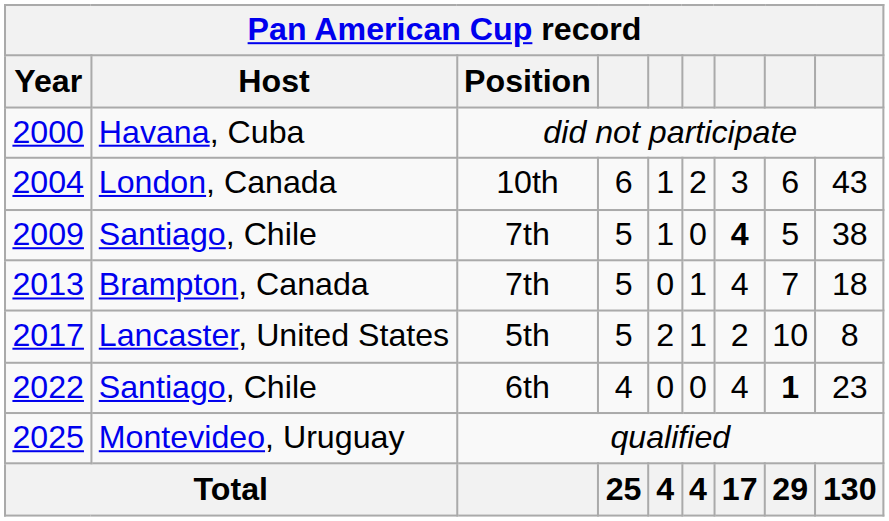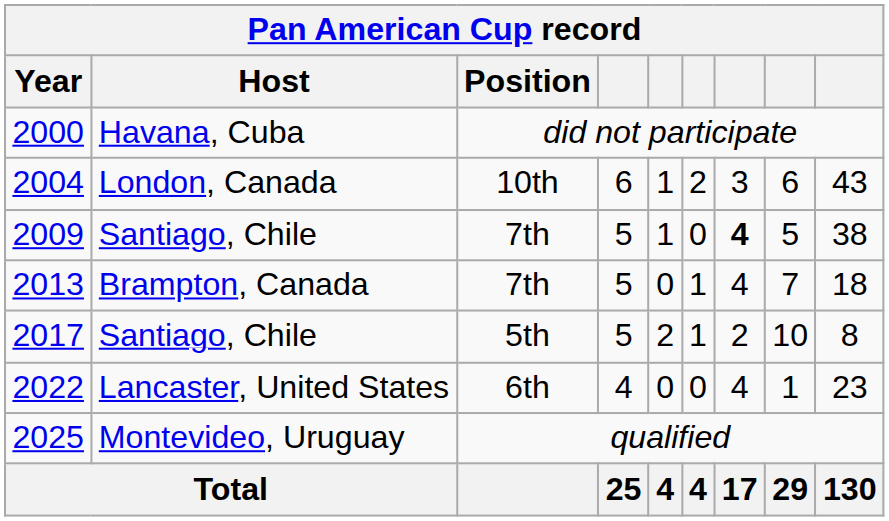 <table class="wikitable" style="text-align: center;">
 <tr>
 <th colspan=9><a href='#'>Pan American Cup</a> record</th>
 </tr>
 <tr>
 <th>Year</th>
 <th>Host</th>
 <th>Position</th>
 <th></th>
 <th></th>
 <th></th>
 <th></th>
 <th></th>
 <th></th>
 </tr>
 <tr>
 <td><a href='#'>2000</a></td>
 <td align=left> <a href='#'>Havana</a>, Cuba</td>
 <td colspan=7><em>did not participate</em></td>
 </tr>
 <tr>
 <td><a href='#'>2004</a></td>
 <td align=left> <a href='#'>London</a>, Canada</td>
 <td>10th</td>
 <td>6</td>
 <td>1</td>
 <td>2</td>
 <td>3</td>
 <td>6</td>
 <td>43</td>
 </tr>
 <tr>
 <td><a href='#'>2009</a></td>
 <td align=left> <a href='#'>Santiago</a>, Chile</td>
 <td>7th</td>
 <td>5</td>
 <td>1</td>
 <td>0</td>
 <td><strong>4</strong></td>
 <td>5</td>
 <td>38</td>
 </tr>
 <tr>
 <td><a href='#'>2013</a></td>
 <td align=left> <a href='#'>Brampton</a>, Canada</td>
 <td>7th</td>
 <td>5</td>
 <td>0</td>
 <td>1</td>
 <td>4</td>
 <td>7</td>
 <td>18</td>
 </tr>
 <tr>
 <td><a href='#'>2017</a></td>
-<td align=left> <a href='#'>Lancaster</a>, United States</td>
+<td align=left> <a href='#'>Santiago</a>, Chile</td>
 <td>5th</td>
 <td>5</td>
 <td>2</td>
 <td>1</td>
 <td>2</td>
 <td>10</td>
 <td>8</td>
 </tr>
 <tr>
 <td><a href='#'>2022</a></td>
-<td align=left> <a href='#'>Santiago</a>, Chile</td>
+<td align=left> <a href='#'>Lancaster</a>, United States</td>
 <td>6th</td>
 <td>4</td>
 <td>0</td>
 <td>0</td>
 <td>4</td>
-<td><strong>1</strong></td>
+<td>1</td>
 <td>23</td>
 </tr>
 <tr>
 <td><a href='#'>2025</a></td>
 <td align=left> <a href='#'>Montevideo</a>, Uruguay</td>
 <td colspan=7><em>qualified</em></td>
 </tr>
 <tr>
 <th colspan=2>Total</th>
 <th></th>
 <th>25</th>
 <th>4</th>
 <th>4</th>
 <th>17</th>
 <th>29</th>
 <th>130</th>
 </tr>
 </table>
